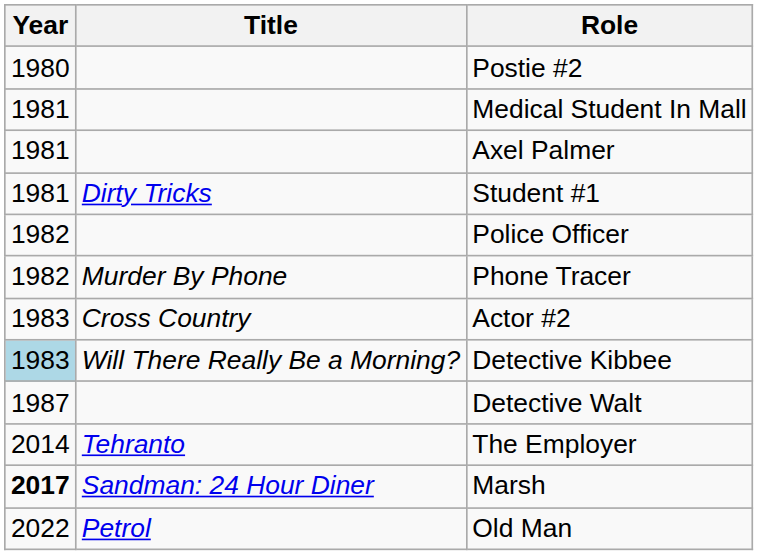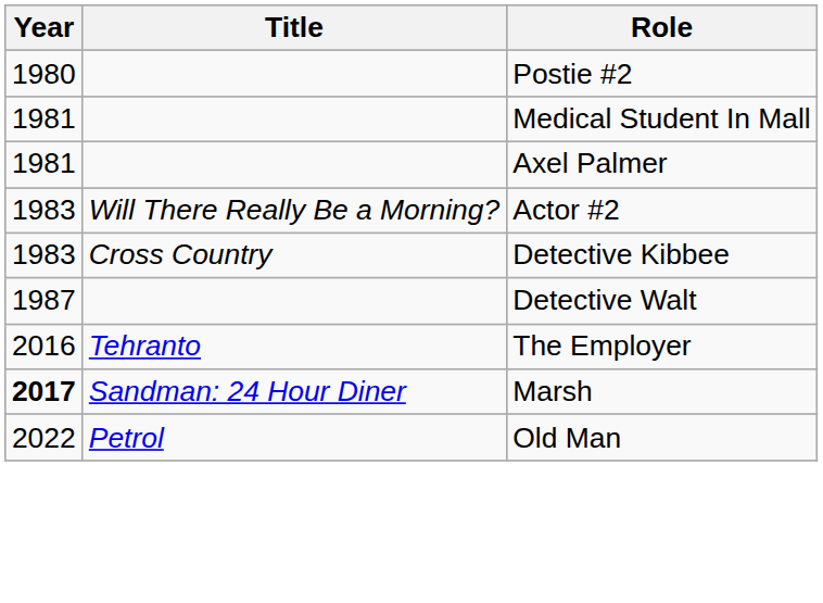 <table class="wikitable sortable">
 <tr>
 <th>Year</th>
 <th>Title</th>
 <th>Role</th>
 </tr>
 <tr>
 <td>1980</td>
 <td><em></em></td>
 <td>Postie #2</td>
 </tr>
 <tr>
 <td>1981</td>
 <td><em></em></td>
 <td>Medical Student In Mall</td>
 </tr>
 <tr>
 <td>1981</td>
 <td><em></em></td>
 <td>Axel Palmer</td>
 </tr>
 <tr>
-<td>1981</td>
-<td><em><a href='#'>Dirty Tricks</a></em></td>
-<td>Student #1</td>
-</tr>
-<tr>
-<td>1982</td>
-<td><em></em></td>
-<td>Police Officer</td>
-</tr>
-<tr>
-<td>1982</td>
-<td><em>Murder By Phone</em></td>
-<td>Phone Tracer</td>
+<td>1983</td>
+<td><em>Will There Really Be a Morning?</em></td>
+<td>Actor #2</td>
 </tr>
 <tr>
 <td>1983</td>
 <td><em>Cross Country</em></td>
-<td>Actor #2</td>
-</tr>
-<tr>
-<td style="background: lightblue;">1983</td>
-<td><em>Will There Really Be a Morning?</em></td>
 <td>Detective Kibbee</td>
 </tr>
 <tr>
 <td>1987</td>
 <td><em></em></td>
 <td>Detective Walt</td>
 </tr>
 <tr>
-<td>2014</td>
+<td>2016</td>
 <td><em><a href='#'>Tehranto</a></em></td>
 <td>The Employer</td>
 </tr>
 <tr>
 <td><strong>2017</strong></td>
 <td><em><a href='#'>Sandman: 24 Hour Diner</a></em></td>
 <td>Marsh</td>
 </tr>
 <tr>
 <td>2022</td>
 <td><em><a href='#'>Petrol</a></em></td>
 <td>Old Man</td>
 </tr>
 </table>
